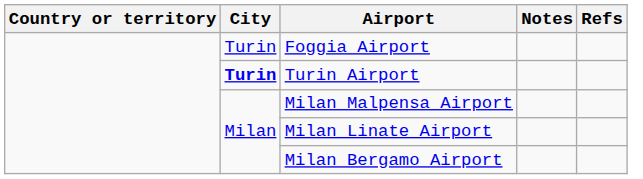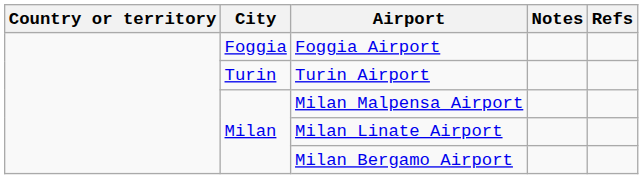 <table class="sortable wikitable">
 <tr>
 <th>Country or territory</th>
 <th>City</th>
 <th>Airport</th>
 <th>Notes</th>
 <th class=unsortable>Refs</th>
 </tr>
 <tr>
 <td rowspan="5"></td>
-<td><a href='#'>Turin</a></td>
+<td><a href='#'>Foggia</a></td>
 <td><a href='#'>Foggia Airport</a></td>
 <td></td>
 <td align=center></td>
 </tr>
 <tr>
-<td><strong><a href='#'>Turin</a></strong></td>
+<td><a href='#'>Turin</a></td>
 <td><a href='#'>Turin Airport</a></td>
 <td></td>
 <td></td>
 </tr>
 <tr>
 <td rowspan="3"><a href='#'>Milan</a></td>
 <td><a href='#'>Milan Malpensa Airport</a></td>
 <td align=center></td>
 <td align=center></td>
 </tr>
 <tr>
 <td><a href='#'>Milan Linate Airport</a></td>
 <td align=center></td>
 <td align=center></td>
 </tr>
 <tr>
 <td><a href='#'>Milan Bergamo Airport</a></td>
 <td align="center"></td>
 <td align=center></td>
 </tr>
 </table>
